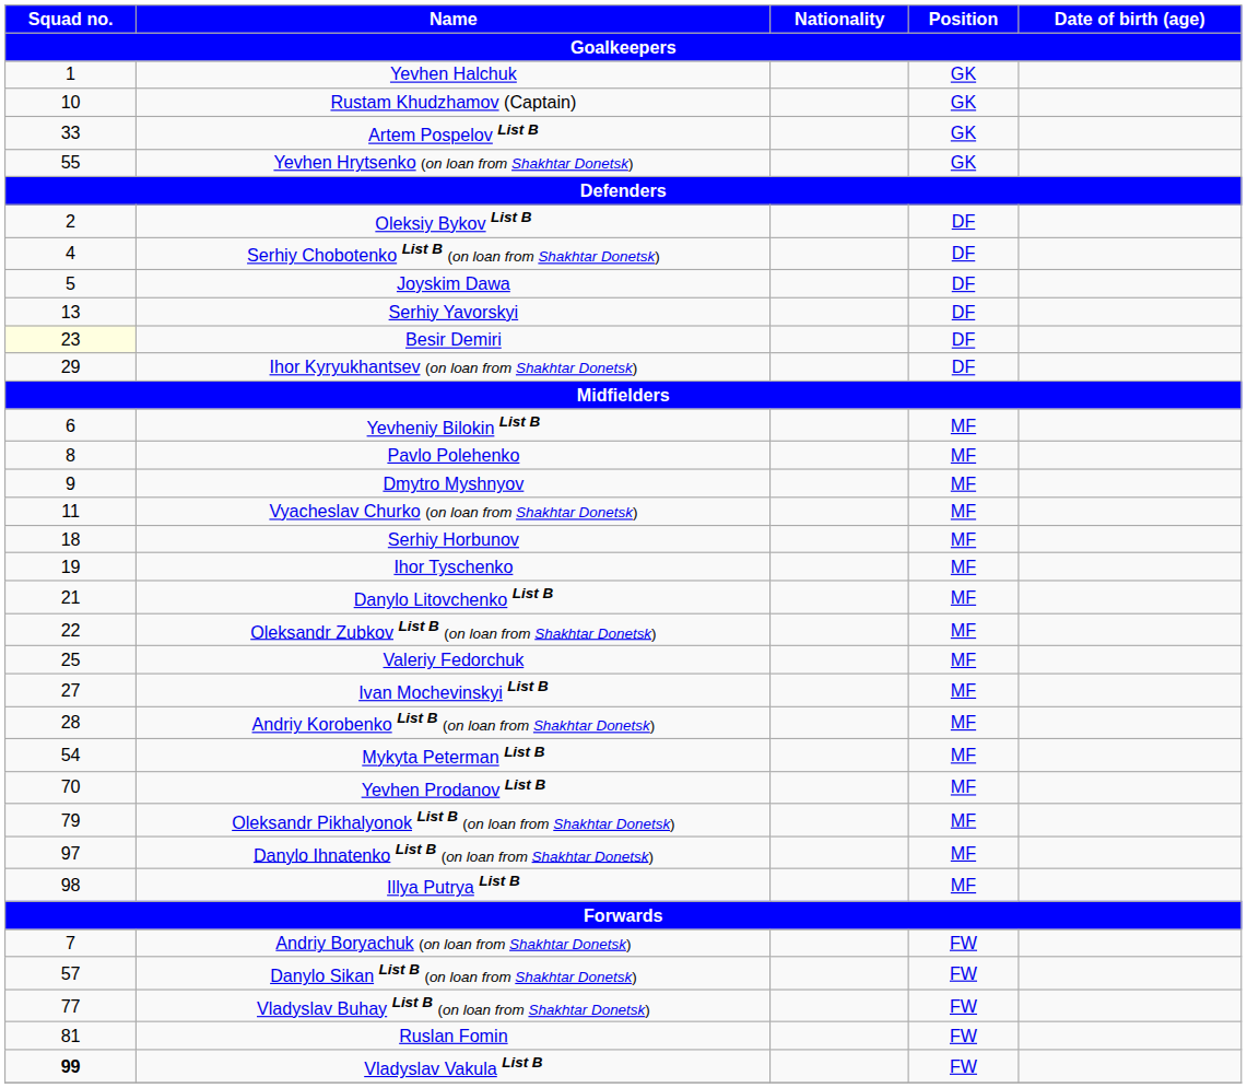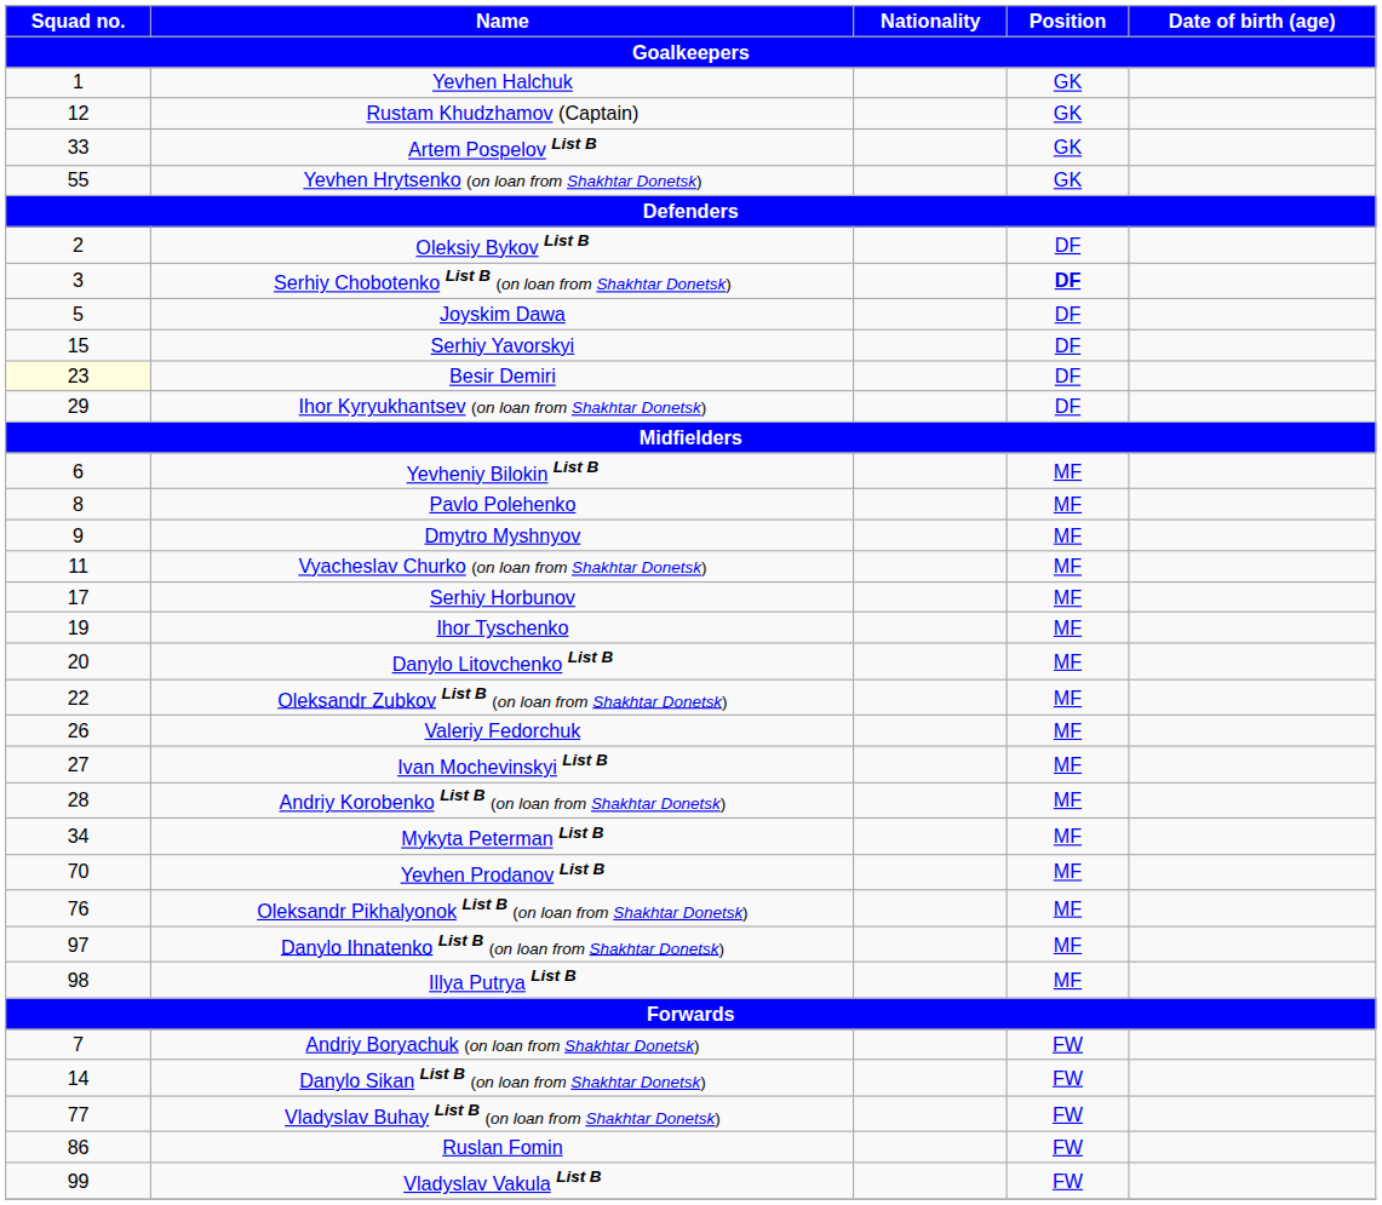 <table class="wikitable" style="text-align:center; font-size:90%; width:80%">
 <tr>
 <th style="background:#0000ff; color:white; text-align:center">Squad no.</th>
 <th style="background:#0000ff; color:white; text-align:center">Name</th>
 <th style="background:#0000ff; color:white; text-align:center">Nationality</th>
 <th style="background:#0000ff; color:white; text-align:center">Position</th>
 <th style="background:#0000ff; color:white; text-align:center">Date of birth (age)</th>
 </tr>
 <tr>
 <th colspan="6" style="background:#0000ff; color:white; text-align:center">Goalkeepers</th>
 </tr>
 <tr>
 <td>1</td>
 <td><a href='#'>Yevhen Halchuk</a></td>
 <td></td>
 <td><a href='#'>GK</a></td>
 <td></td>
 </tr>
 <tr>
-<td>10</td>
+<td>12</td>
 <td><a href='#'>Rustam Khudzhamov</a> (Captain)</td>
 <td></td>
 <td><a href='#'>GK</a></td>
 <td></td>
 </tr>
 <tr>
 <td>33</td>
 <td><a href='#'>Artem Pospelov</a> <sup><strong><em>List B</em></strong></sup></td>
 <td></td>
 <td><a href='#'>GK</a></td>
 <td></td>
 </tr>
 <tr>
 <td>55</td>
 <td><a href='#'>Yevhen Hrytsenko</a> <small> (<em>on loan from <a href='#'>Shakhtar Donetsk</a></em>)</small></td>
 <td></td>
 <td><a href='#'>GK</a></td>
 <td></td>
 </tr>
 <tr>
 <th colspan="6" style="background:#0000ff; color:white; text-align:center">Defenders</th>
 </tr>
 <tr>
 <td>2</td>
 <td><a href='#'>Oleksiy Bykov</a> <sup><strong><em>List B</em></strong></sup></td>
 <td></td>
 <td><a href='#'>DF</a></td>
 <td></td>
 </tr>
 <tr>
-<td>4</td>
+<td>3</td>
 <td><a href='#'>Serhiy Chobotenko</a> <sup><strong><em>List B</em></strong></sup> <small> (<em>on loan from <a href='#'>Shakhtar Donetsk</a></em>)</small></td>
 <td></td>
-<td><a href='#'>DF</a></td>
+<td><strong><a href='#'>DF</a></strong></td>
 <td></td>
 </tr>
 <tr>
 <td>5</td>
 <td><a href='#'>Joyskim Dawa</a></td>
 <td></td>
 <td><a href='#'>DF</a></td>
 <td></td>
 </tr>
 <tr>
-<td>13</td>
+<td>15</td>
 <td><a href='#'>Serhiy Yavorskyi</a></td>
 <td></td>
 <td><a href='#'>DF</a></td>
 <td></td>
 </tr>
 <tr>
 <td style="background: lightyellow;">23</td>
 <td><a href='#'>Besir Demiri</a></td>
 <td></td>
 <td><a href='#'>DF</a></td>
 <td></td>
 </tr>
 <tr>
 <td>29</td>
 <td><a href='#'>Ihor Kyryukhantsev</a> <small> (<em>on loan from <a href='#'>Shakhtar Donetsk</a></em>)</small></td>
 <td></td>
 <td><a href='#'>DF</a></td>
 <td></td>
 </tr>
 <tr>
 <th colspan="6" style="background:#0000ff; color:white; text-align:center">Midfielders</th>
 </tr>
 <tr>
 <td>6</td>
 <td><a href='#'>Yevheniy Bilokin</a> <sup><strong><em>List B</em></strong></sup></td>
 <td></td>
 <td><a href='#'>MF</a></td>
 <td></td>
 </tr>
 <tr>
 <td>8</td>
 <td><a href='#'>Pavlo Polehenko</a></td>
 <td></td>
 <td><a href='#'>MF</a></td>
 <td></td>
 </tr>
 <tr>
 <td>9</td>
 <td><a href='#'>Dmytro Myshnyov</a></td>
 <td></td>
 <td><a href='#'>MF</a></td>
 <td></td>
 </tr>
 <tr>
 <td>11</td>
 <td><a href='#'>Vyacheslav Churko</a> <small> (<em>on loan from <a href='#'>Shakhtar Donetsk</a></em>)</small></td>
 <td></td>
 <td><a href='#'>MF</a></td>
 <td></td>
 </tr>
 <tr>
-<td>18</td>
+<td>17</td>
 <td><a href='#'>Serhiy Horbunov</a></td>
 <td></td>
 <td><a href='#'>MF</a></td>
 <td></td>
 </tr>
 <tr>
 <td>19</td>
 <td><a href='#'>Ihor Tyschenko</a></td>
 <td></td>
 <td><a href='#'>MF</a></td>
 <td></td>
 </tr>
 <tr>
-<td>21</td>
+<td>20</td>
 <td><a href='#'>Danylo Litovchenko</a> <sup><strong><em>List B</em></strong></sup></td>
 <td></td>
 <td><a href='#'>MF</a></td>
 <td></td>
 </tr>
 <tr>
 <td>22</td>
 <td><a href='#'>Oleksandr Zubkov</a> <sup><strong><em>List B</em></strong></sup> <small> (<em>on loan from <a href='#'>Shakhtar Donetsk</a></em>)</small></td>
 <td></td>
 <td><a href='#'>MF</a></td>
 <td></td>
 </tr>
 <tr>
-<td>25</td>
+<td>26</td>
 <td><a href='#'>Valeriy Fedorchuk</a></td>
 <td></td>
 <td><a href='#'>MF</a></td>
 <td></td>
 </tr>
 <tr>
 <td>27</td>
 <td><a href='#'>Ivan Mochevinskyi</a> <sup><strong><em>List B</em></strong></sup></td>
 <td></td>
 <td><a href='#'>MF</a></td>
 <td></td>
 </tr>
 <tr>
 <td>28</td>
 <td><a href='#'>Andriy Korobenko</a> <sup><strong><em>List B</em></strong></sup> <small> (<em>on loan from <a href='#'>Shakhtar Donetsk</a></em>)</small></td>
 <td></td>
 <td><a href='#'>MF</a></td>
 <td></td>
 </tr>
 <tr>
-<td>54</td>
+<td>34</td>
 <td><a href='#'>Mykyta Peterman</a> <sup><strong><em>List B</em></strong></sup></td>
 <td></td>
 <td><a href='#'>MF</a></td>
 <td></td>
 </tr>
 <tr>
 <td>70</td>
 <td><a href='#'>Yevhen Prodanov</a> <sup><strong><em>List B</em></strong></sup></td>
 <td></td>
 <td><a href='#'>MF</a></td>
 <td></td>
 </tr>
 <tr>
-<td>79</td>
+<td>76</td>
 <td><a href='#'>Oleksandr Pikhalyonok</a> <sup><strong><em>List B</em></strong></sup> <small> (<em>on loan from <a href='#'>Shakhtar Donetsk</a></em>)</small></td>
 <td></td>
 <td><a href='#'>MF</a></td>
 <td></td>
 </tr>
 <tr>
 <td>97</td>
 <td><a href='#'>Danylo Ihnatenko</a> <sup><strong><em>List B</em></strong></sup> <small> (<em>on loan from <a href='#'>Shakhtar Donetsk</a></em>)</small></td>
 <td></td>
 <td><a href='#'>MF</a></td>
 <td></td>
 </tr>
 <tr>
 <td>98</td>
 <td><a href='#'>Illya Putrya</a> <sup><strong><em>List B</em></strong></sup></td>
 <td></td>
 <td><a href='#'>MF</a></td>
 <td></td>
 </tr>
 <tr>
 <th colspan="7" style="background:#0000ff; color:white; text-align:center">Forwards</th>
 </tr>
 <tr>
 <td>7</td>
 <td><a href='#'>Andriy Boryachuk</a> <small> (<em>on loan from <a href='#'>Shakhtar Donetsk</a></em>)</small></td>
 <td></td>
 <td><a href='#'>FW</a></td>
 <td></td>
 </tr>
 <tr>
-<td>57</td>
+<td>14</td>
 <td><a href='#'>Danylo Sikan</a> <sup><strong><em>List B</em></strong></sup> <small> (<em>on loan from <a href='#'>Shakhtar Donetsk</a></em>)</small></td>
 <td></td>
 <td><a href='#'>FW</a></td>
 <td></td>
 </tr>
 <tr>
 <td>77</td>
 <td><a href='#'>Vladyslav Buhay</a> <sup><strong><em>List B</em></strong></sup> <small> (<em>on loan from <a href='#'>Shakhtar Donetsk</a></em>)</small></td>
 <td></td>
 <td><a href='#'>FW</a></td>
 <td></td>
 </tr>
 <tr>
-<td>81</td>
+<td>86</td>
 <td><a href='#'>Ruslan Fomin</a></td>
 <td></td>
 <td><a href='#'>FW</a></td>
 <td></td>
 </tr>
 <tr>
-<td><strong>99</strong></td>
+<td>99</td>
 <td><a href='#'>Vladyslav Vakula</a> <sup><strong><em>List B</em></strong></sup></td>
 <td></td>
 <td><a href='#'>FW</a></td>
 <td></td>
 </tr>
 <tr>
 </tr>
 </table>
